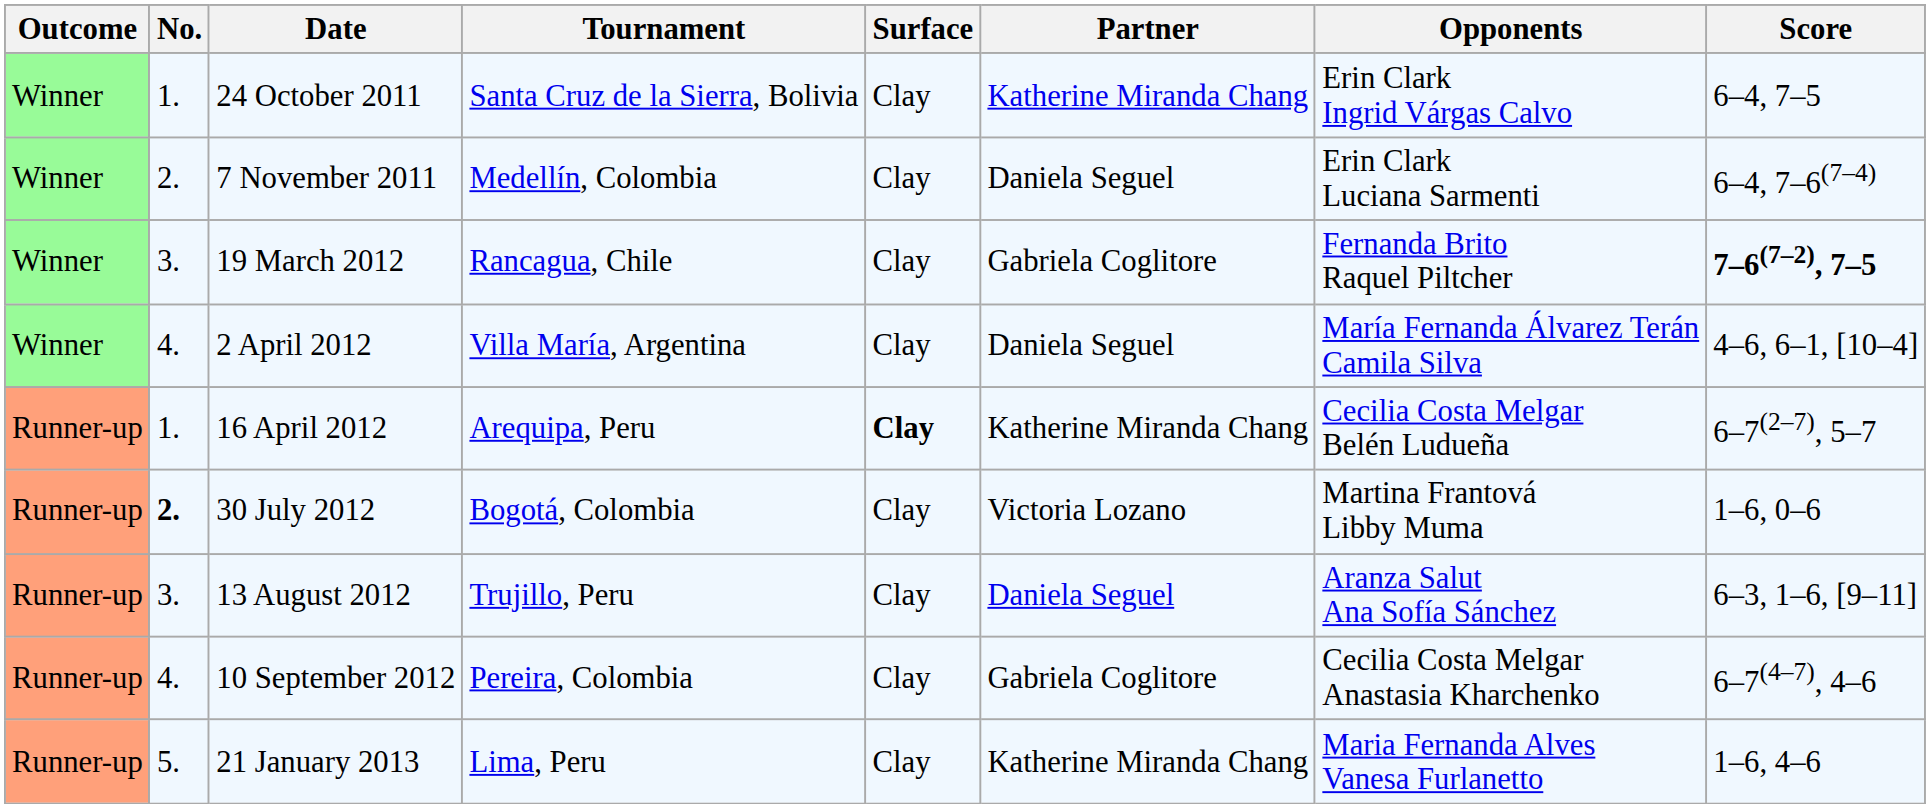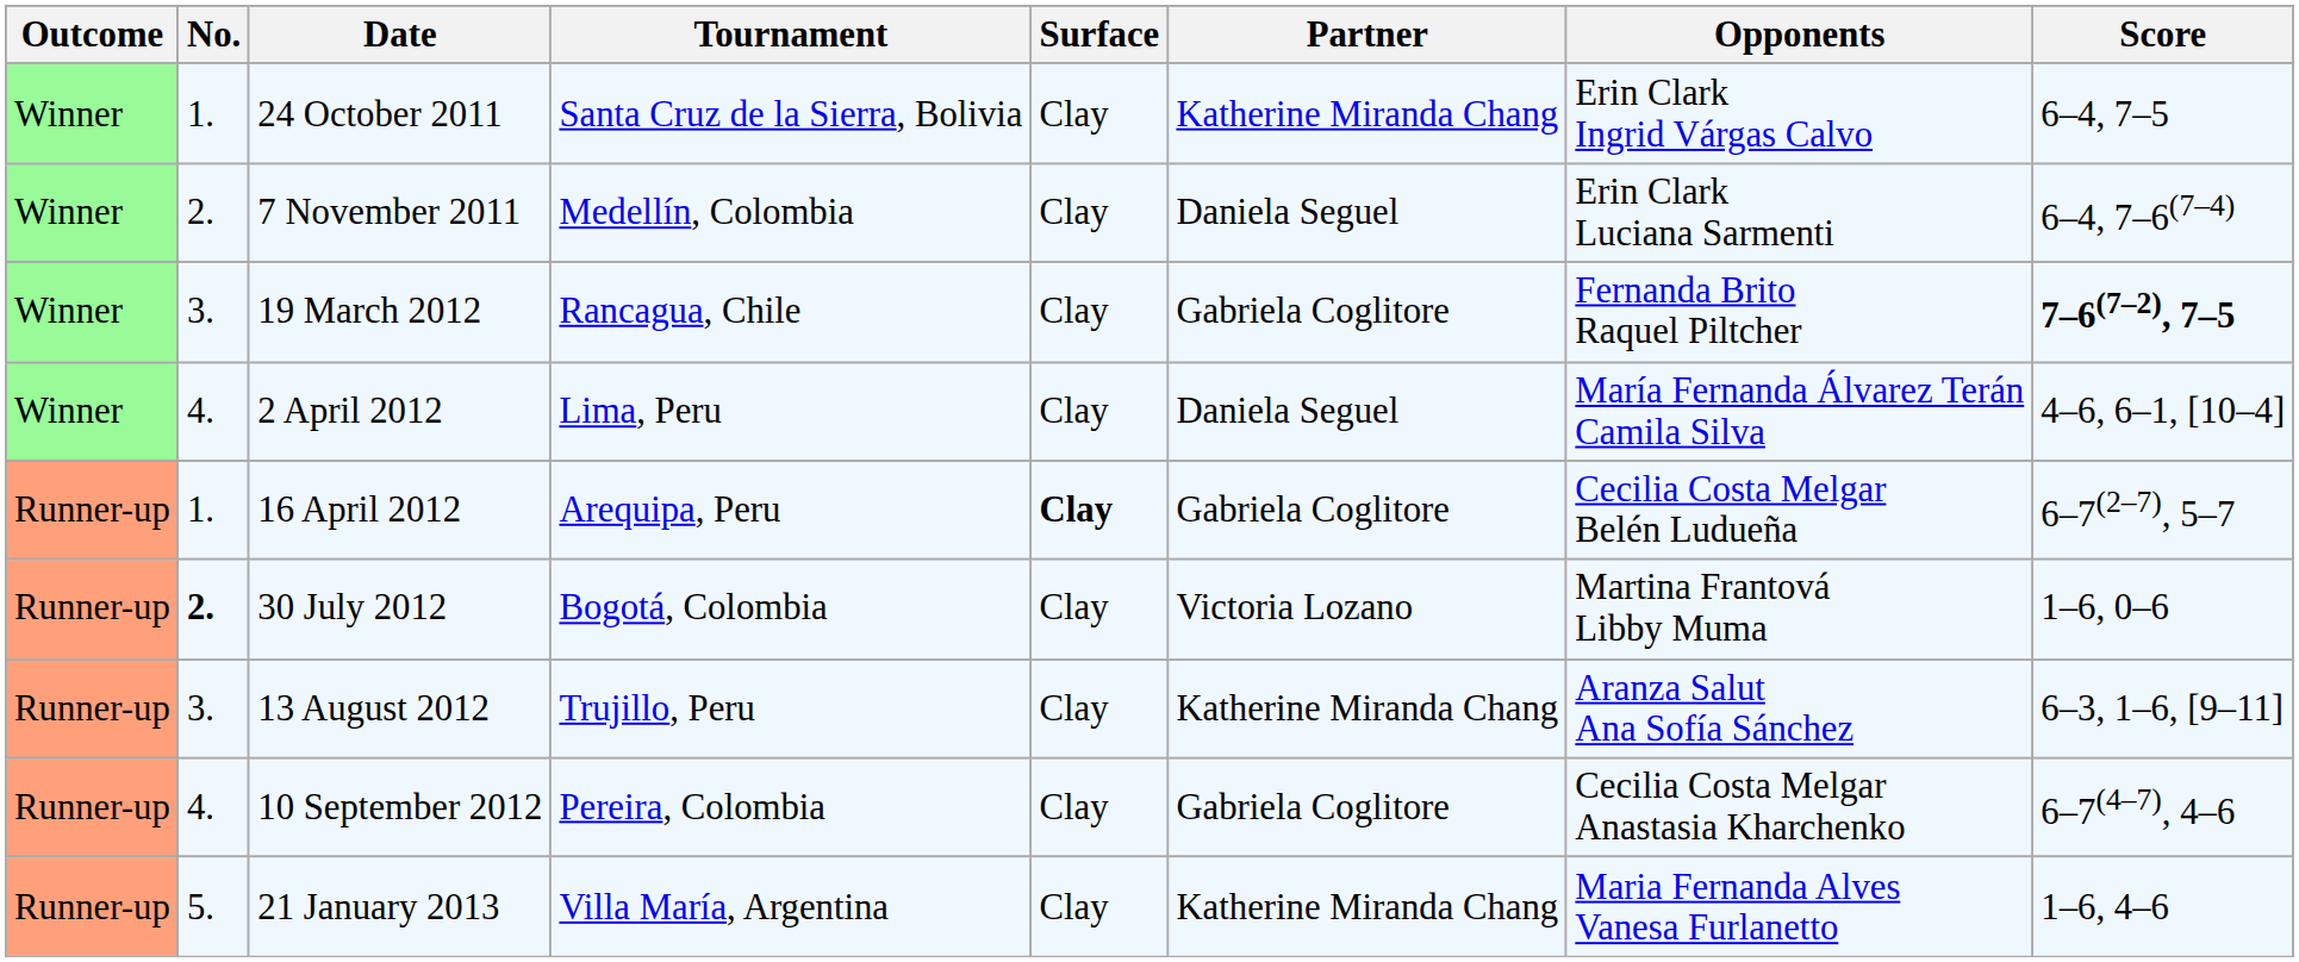 <table class="sortable wikitable">
 <tr>
 <th>Outcome</th>
 <th>No.</th>
 <th>Date</th>
 <th>Tournament</th>
 <th>Surface</th>
 <th>Partner</th>
 <th>Opponents</th>
 <th class="unsortable">Score</th>
 </tr>
 <tr style="background:#f0f8ff;">
 <td style="background:#98fb98;">Winner</td>
 <td>1.</td>
 <td>24 October 2011</td>
 <td><a href='#'>Santa Cruz de la Sierra</a>, Bolivia</td>
 <td>Clay</td>
 <td> <a href='#'>Katherine Miranda Chang</a></td>
 <td> Erin Clark <br>  <a href='#'>Ingrid Várgas Calvo</a></td>
 <td>6–4, 7–5</td>
 </tr>
 <tr style="background:#f0f8ff;">
 <td style="background:#98fb98;">Winner</td>
 <td>2.</td>
 <td>7 November 2011</td>
 <td><a href='#'>Medellín</a>, Colombia</td>
 <td>Clay</td>
 <td> Daniela Seguel</td>
 <td> Erin Clark <br>  Luciana Sarmenti</td>
 <td>6–4, 7–6<sup>(7–4)</sup></td>
 </tr>
 <tr style="background:#f0f8ff;">
 <td style="background:#98fb98;">Winner</td>
 <td>3.</td>
 <td>19 March 2012</td>
 <td><a href='#'>Rancagua</a>, Chile</td>
 <td>Clay</td>
 <td> Gabriela Coglitore</td>
 <td> <a href='#'>Fernanda Brito</a> <br>  Raquel Piltcher</td>
 <td><strong>7–6<sup>(7–2)</sup>, 7–5</strong></td>
 </tr>
 <tr style="background:#f0f8ff;">
 <td style="background:#98fb98;">Winner</td>
 <td>4.</td>
 <td>2 April 2012</td>
-<td><a href='#'>Villa María</a>, Argentina</td>
+<td><a href='#'>Lima</a>, Peru</td>
 <td>Clay</td>
 <td> Daniela Seguel</td>
 <td> <a href='#'>María Fernanda Álvarez Terán</a> <br>  <a href='#'>Camila Silva</a></td>
 <td>4–6, 6–1, [10–4]</td>
 </tr>
 <tr style="background:#f0f8ff;">
 <td style="background:#ffa07a;">Runner-up</td>
 <td>1.</td>
 <td>16 April 2012</td>
 <td><a href='#'>Arequipa</a>, Peru</td>
 <td><strong>Clay</strong></td>
-<td> Katherine Miranda Chang</td>
+<td> Gabriela Coglitore</td>
 <td> <a href='#'>Cecilia Costa Melgar</a> <br>  Belén Ludueña</td>
 <td>6–7<sup>(2–7)</sup>, 5–7</td>
 </tr>
 <tr style="background:#f0f8ff;">
 <td style="background:#ffa07a;">Runner-up</td>
 <td><strong>2.</strong></td>
 <td>30 July 2012</td>
 <td><a href='#'>Bogotá</a>, Colombia</td>
 <td>Clay</td>
 <td> Victoria Lozano</td>
 <td> Martina Frantová <br>  Libby Muma</td>
 <td>1–6, 0–6</td>
 </tr>
 <tr style="background:#f0f8ff;">
 <td style="background:#ffa07a;">Runner-up</td>
 <td>3.</td>
 <td>13 August 2012</td>
 <td><a href='#'>Trujillo</a>, Peru</td>
 <td>Clay</td>
-<td> <a href='#'>Daniela Seguel</a></td>
+<td> Katherine Miranda Chang</td>
 <td> <a href='#'>Aranza Salut</a> <br>  <a href='#'>Ana Sofía Sánchez</a></td>
 <td>6–3, 1–6, [9–11]</td>
 </tr>
 <tr style="background:#f0f8ff;">
 <td style="background:#ffa07a;">Runner-up</td>
 <td>4.</td>
 <td>10 September 2012</td>
 <td><a href='#'>Pereira</a>, Colombia</td>
 <td>Clay</td>
 <td> Gabriela Coglitore</td>
 <td> Cecilia Costa Melgar <br>  Anastasia Kharchenko</td>
 <td>6–7<sup>(4–7)</sup>, 4–6</td>
 </tr>
 <tr style="background:#f0f8ff;">
 <td style="background:#ffa07a;">Runner-up</td>
 <td>5.</td>
 <td>21 January 2013</td>
-<td><a href='#'>Lima</a>, Peru</td>
+<td><a href='#'>Villa María</a>, Argentina</td>
 <td>Clay</td>
 <td> Katherine Miranda Chang</td>
 <td> <a href='#'>Maria Fernanda Alves</a> <br>  <a href='#'>Vanesa Furlanetto</a></td>
 <td>1–6, 4–6</td>
 </tr>
 </table>
